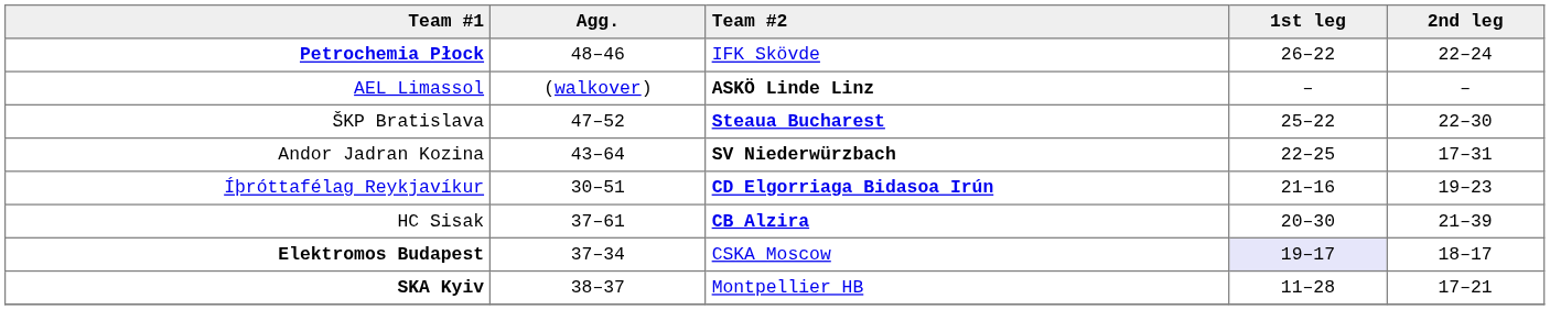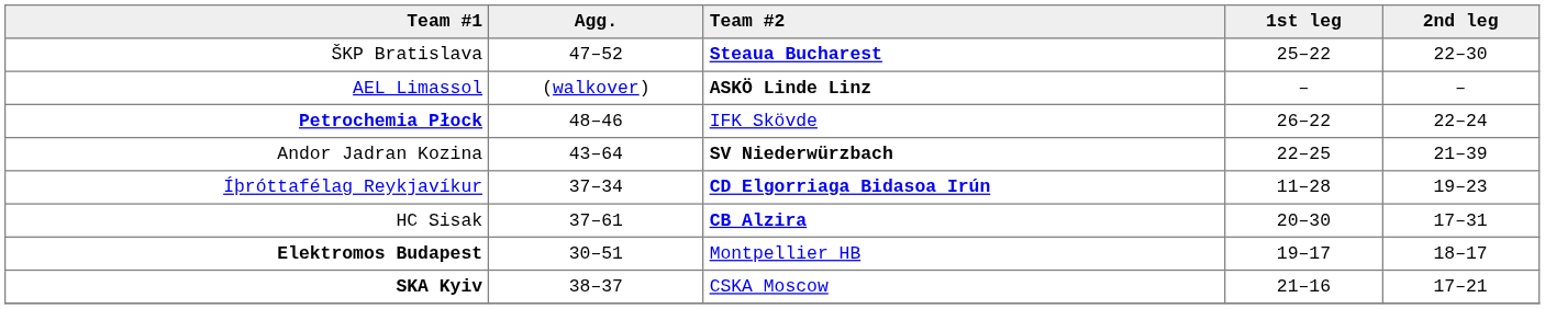 <table border=1 cellspacing=0 cellpadding=4 style="border-collapse: collapse;" width=70%>
 <tr bgcolor="efefef">
 <th align=right>Team #1</th>
 <th>Agg.</th>
 <th align=left>Team #2</th>
 <th>1st leg</th>
 <th>2nd leg</th>
 </tr>
 <tr>
-<td align=right><strong><a href='#'>Petrochemia Płock</a></strong> </td>
-<td align=center>48–46</td>
-<td> <a href='#'>IFK Skövde</a></td>
-<td align=center>26–22</td>
-<td align=center>22–24</td>
+<td align=right>ŠKP Bratislava </td>
+<td align=center>47–52</td>
+<td> <strong><a href='#'>Steaua Bucharest</a></strong></td>
+<td align=center>25–22</td>
+<td align=center>22–30</td>
 </tr>
 <tr>
 <td align=right><a href='#'>AEL Limassol</a> </td>
 <td align=center>(<a href='#'>walkover</a>)</td>
 <td> <strong>ASKÖ Linde Linz</strong></td>
 <td align=center>–</td>
 <td align=center>–</td>
 </tr>
 <tr>
-<td align=right>ŠKP Bratislava </td>
-<td align=center>47–52</td>
-<td> <strong><a href='#'>Steaua Bucharest</a></strong></td>
-<td align=center>25–22</td>
-<td align=center>22–30</td>
+<td align=right><strong><a href='#'>Petrochemia Płock</a></strong> </td>
+<td align=center>48–46</td>
+<td> <a href='#'>IFK Skövde</a></td>
+<td align=center>26–22</td>
+<td align=center>22–24</td>
 </tr>
 <tr>
 <td align=right>Andor Jadran Kozina </td>
 <td align=center>43–64</td>
 <td> <strong>SV Niederwürzbach</strong></td>
 <td align=center>22–25</td>
-<td align=center>17–31</td>
+<td align=center>21–39</td>
 </tr>
 <tr>
 <td align=right><a href='#'>Íþróttafélag Reykjavíkur</a> </td>
-<td align=center>30–51</td>
+<td align=center>37–34</td>
 <td> <strong><a href='#'>CD Elgorriaga Bidasoa Irún</a></strong></td>
-<td align=center>21–16</td>
+<td align=center>11–28</td>
 <td align=center>19–23</td>
 </tr>
 <tr>
 <td align=right>HC Sisak </td>
 <td align=center>37–61</td>
 <td> <strong><a href='#'>CB Alzira</a></strong></td>
 <td align=center>20–30</td>
-<td align=center>21–39</td>
+<td align=center>17–31</td>
 </tr>
 <tr>
 <td align=right><strong>Elektromos Budapest</strong> </td>
-<td align=center>37–34</td>
-<td> <a href='#'>CSKA Moscow</a></td>
-<td align=center style="background: lavender;">19–17</td>
+<td align=center>30–51</td>
+<td> <a href='#'>Montpellier HB</a></td>
+<td align=center>19–17</td>
 <td align=center>18–17</td>
 </tr>
 <tr>
 <td align=right><strong>SKA Kyiv</strong> </td>
 <td align=center>38–37</td>
-<td> <a href='#'>Montpellier HB</a></td>
-<td align=center>11–28</td>
+<td> <a href='#'>CSKA Moscow</a></td>
+<td align=center>21–16</td>
 <td align=center>17–21</td>
 </tr>
 <tr>
 </tr>
 </table>
